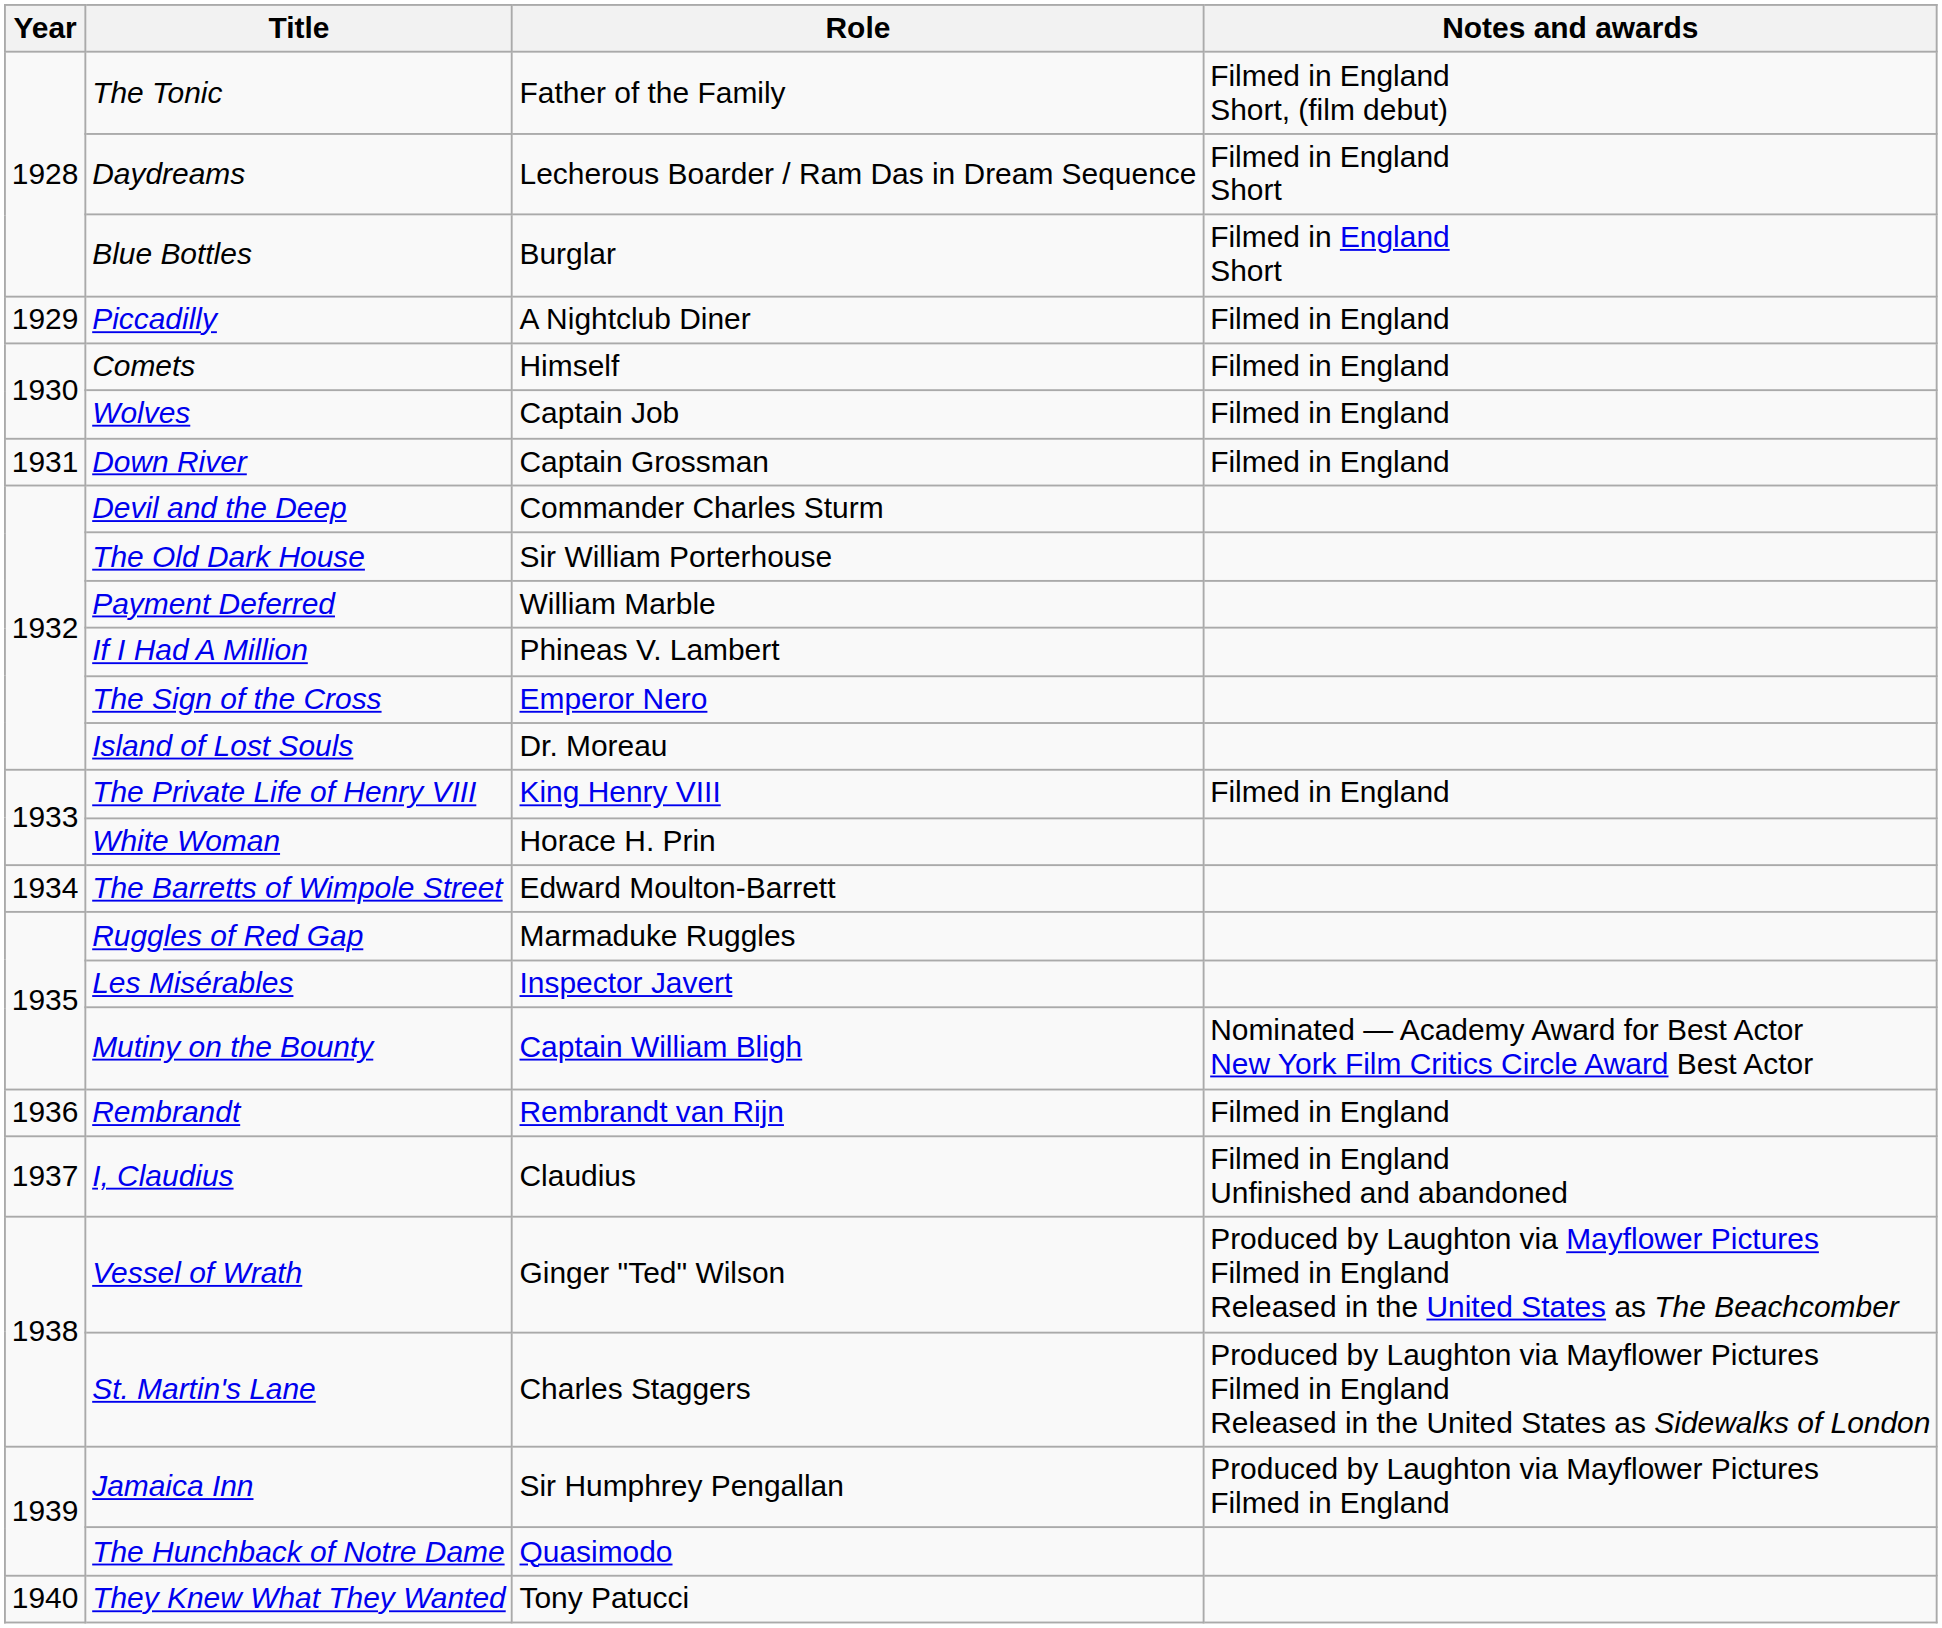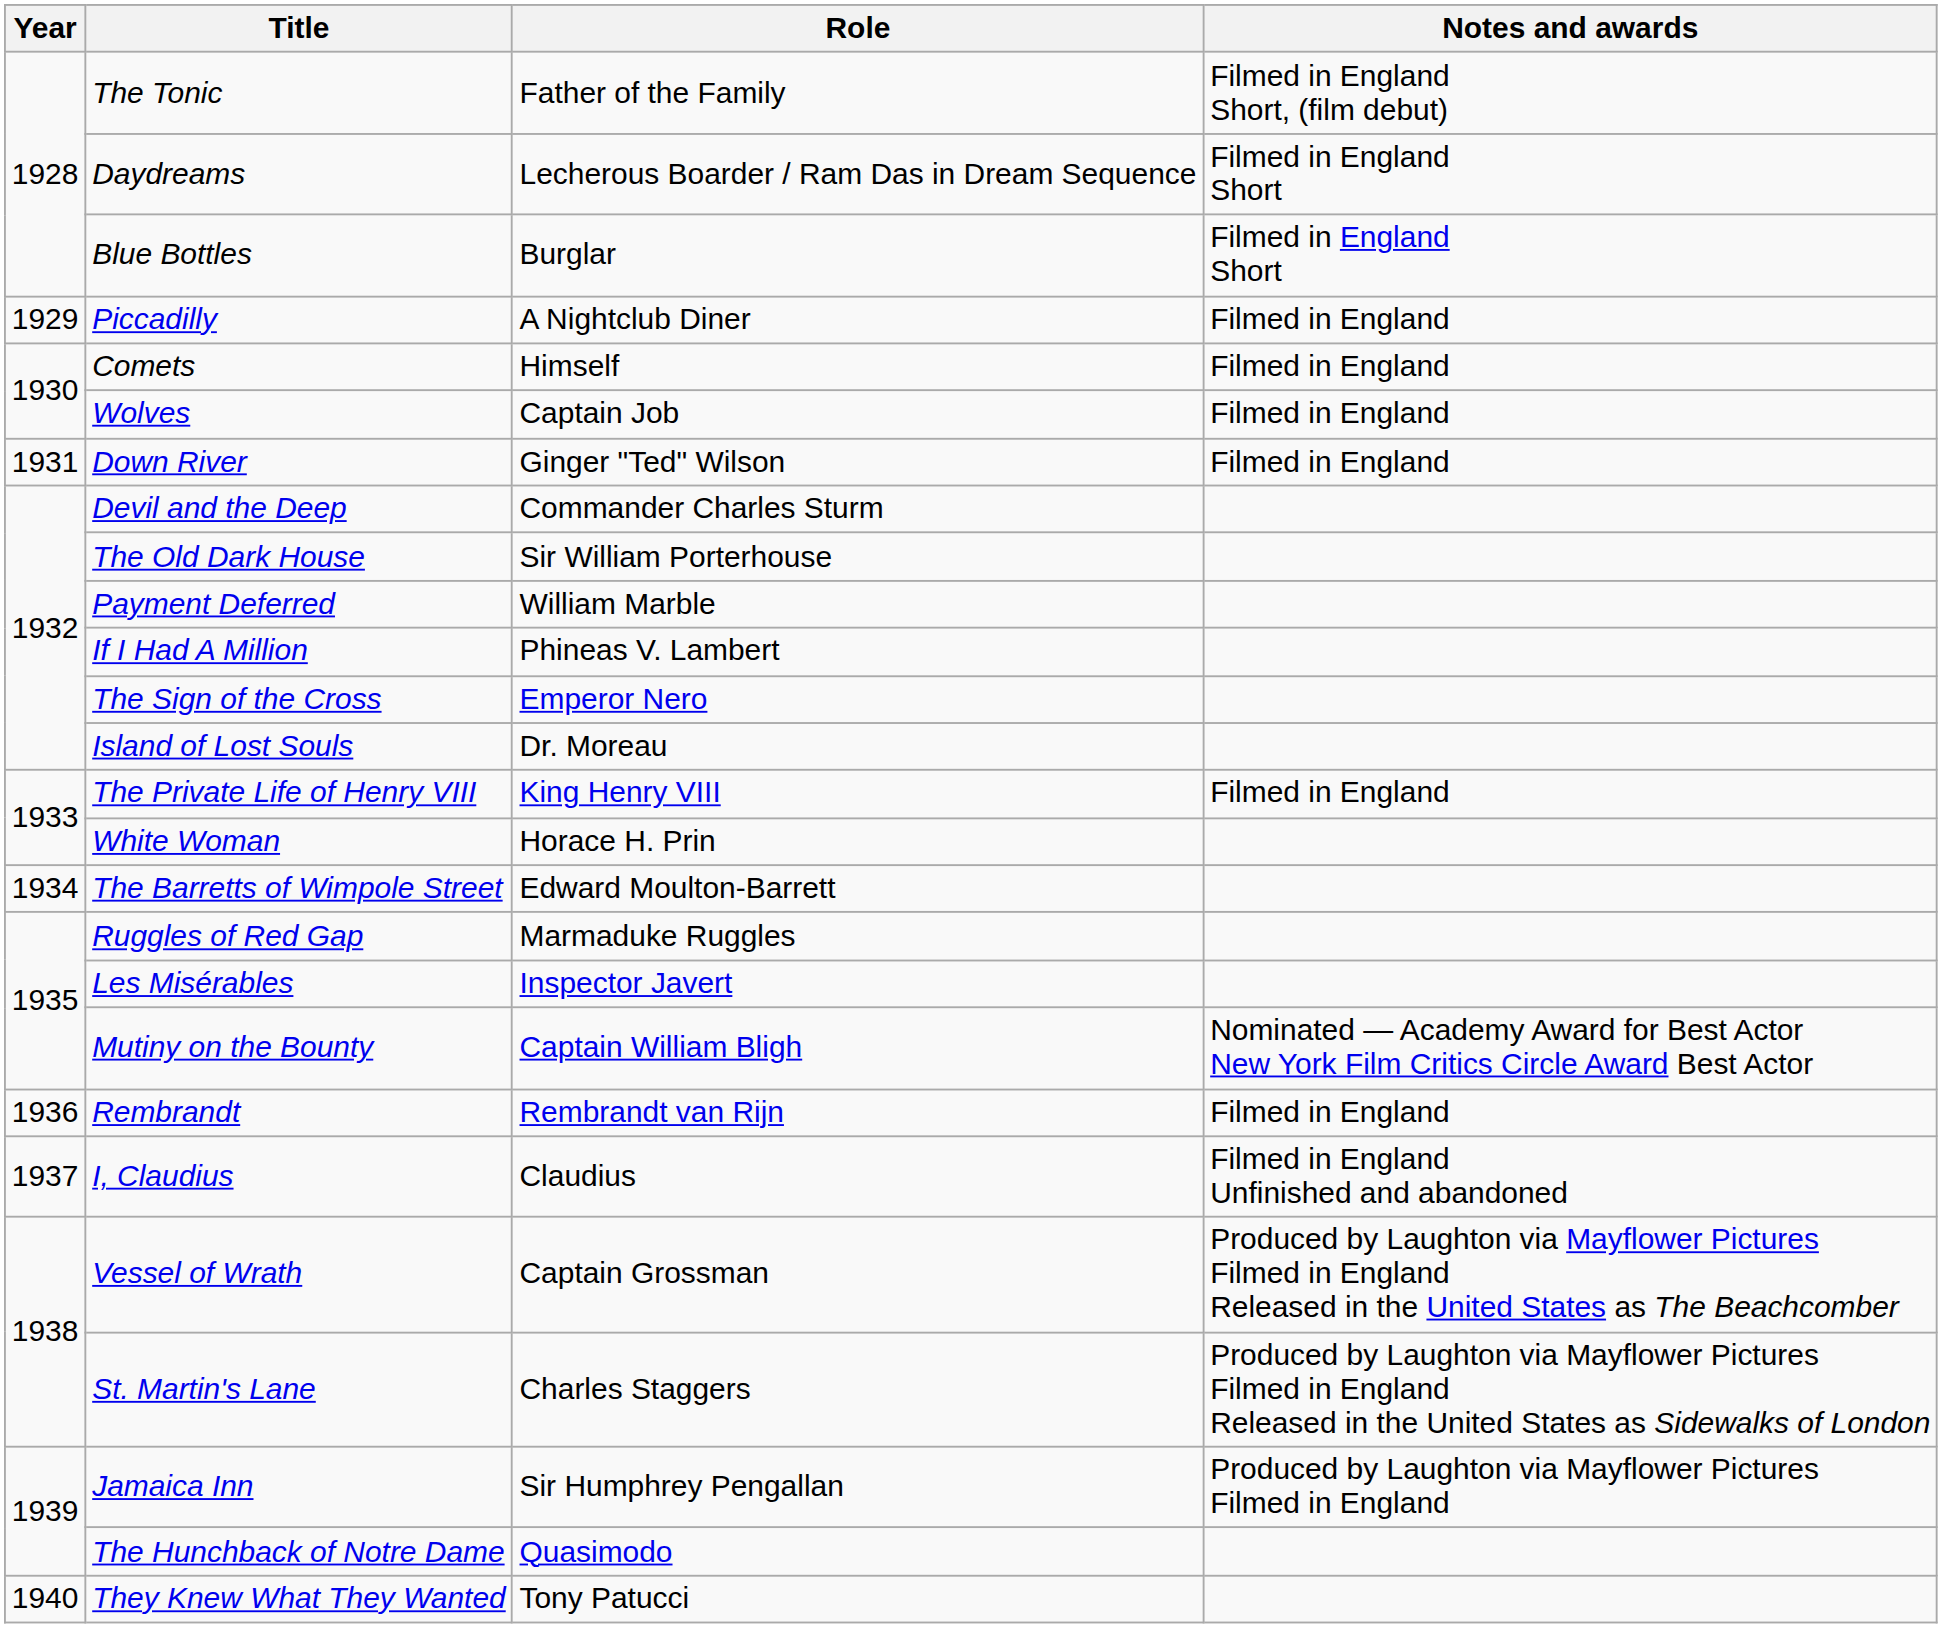 <table class="wikitable">
 <tr>
 <th>Year</th>
 <th>Title</th>
 <th>Role</th>
 <th>Notes and awards</th>
 </tr>
 <tr>
 <td rowspan=3>1928</td>
 <td><em>The Tonic</em></td>
 <td>Father of the Family</td>
 <td>Filmed in England<br>Short, (film debut)</td>
 </tr>
 <tr>
 <td><em>Daydreams</em></td>
 <td>Lecherous Boarder / Ram Das in Dream Sequence</td>
 <td>Filmed in England<br>Short</td>
 </tr>
 <tr>
 <td><em>Blue Bottles</em></td>
 <td>Burglar</td>
 <td>Filmed in <a href='#'>England</a><br>Short</td>
 </tr>
 <tr>
 <td>1929</td>
 <td><em><a href='#'>Piccadilly</a></em></td>
 <td>A Nightclub Diner</td>
 <td>Filmed in England</td>
 </tr>
 <tr>
 <td rowspan=2>1930</td>
 <td><em>Comets</em></td>
 <td>Himself</td>
 <td>Filmed in England</td>
 </tr>
 <tr>
 <td><em><a href='#'>Wolves</a></em></td>
 <td>Captain Job</td>
 <td>Filmed in England</td>
 </tr>
 <tr>
 <td>1931</td>
 <td><em><a href='#'>Down River</a></em></td>
-<td>Captain Grossman</td>
+<td>Ginger "Ted" Wilson</td>
 <td>Filmed in England</td>
 </tr>
 <tr>
 <td rowspan=6>1932</td>
 <td><em><a href='#'>Devil and the Deep</a></em></td>
 <td>Commander Charles Sturm</td>
 <td></td>
 </tr>
 <tr>
 <td><em><a href='#'>The Old Dark House</a></em></td>
 <td>Sir William Porterhouse</td>
 <td></td>
 </tr>
 <tr>
 <td><em><a href='#'>Payment Deferred</a></em></td>
 <td>William Marble</td>
 <td></td>
 </tr>
 <tr>
 <td><em><a href='#'>If I Had A Million</a></em></td>
 <td>Phineas V. Lambert</td>
 <td></td>
 </tr>
 <tr>
 <td><em><a href='#'>The Sign of the Cross</a></em></td>
 <td><a href='#'>Emperor Nero</a></td>
 <td></td>
 </tr>
 <tr>
 <td><em><a href='#'>Island of Lost Souls</a></em></td>
 <td>Dr. Moreau</td>
 <td></td>
 </tr>
 <tr>
 <td rowspan=2>1933</td>
 <td><em><a href='#'>The Private Life of Henry VIII</a></em></td>
 <td><a href='#'>King Henry VIII</a></td>
 <td>Filmed in England</td>
 </tr>
 <tr>
 <td><em><a href='#'>White Woman</a></em></td>
 <td>Horace H. Prin</td>
 <td></td>
 </tr>
 <tr>
 <td>1934</td>
 <td><em><a href='#'>The Barretts of Wimpole Street</a></em></td>
 <td>Edward Moulton-Barrett</td>
 <td></td>
 </tr>
 <tr>
 <td rowspan=3>1935</td>
 <td><em><a href='#'>Ruggles of Red Gap</a></em></td>
 <td>Marmaduke Ruggles</td>
 <td></td>
 </tr>
 <tr>
 <td><em><a href='#'>Les Misérables</a></em></td>
 <td><a href='#'>Inspector Javert</a></td>
 <td></td>
 </tr>
 <tr>
 <td><em><a href='#'>Mutiny on the Bounty</a></em></td>
 <td><a href='#'>Captain William Bligh</a></td>
 <td>Nominated — Academy Award for Best Actor<br><a href='#'>New York Film Critics Circle Award</a> Best Actor</td>
 </tr>
 <tr>
 <td>1936</td>
 <td><em><a href='#'>Rembrandt</a></em></td>
 <td><a href='#'>Rembrandt van Rijn</a></td>
 <td>Filmed in England</td>
 </tr>
 <tr>
 <td>1937</td>
 <td><em><a href='#'>I, Claudius</a></em></td>
 <td>Claudius</td>
 <td>Filmed in England<br>Unfinished and abandoned</td>
 </tr>
 <tr>
 <td rowspan=2>1938</td>
 <td><em><a href='#'>Vessel of Wrath</a></em></td>
-<td>Ginger "Ted" Wilson</td>
+<td>Captain Grossman</td>
 <td>Produced by Laughton via <a href='#'>Mayflower Pictures</a><br>Filmed in England<br>Released in the <a href='#'>United States</a> as <em>The Beachcomber</em></td>
 </tr>
 <tr>
 <td><em><a href='#'>St. Martin's Lane</a></em></td>
 <td>Charles Staggers</td>
 <td>Produced by Laughton via Mayflower Pictures<br>Filmed in England<br>Released in the United States as <em>Sidewalks of London</em></td>
 </tr>
 <tr>
 <td rowspan=2>1939</td>
 <td><em><a href='#'>Jamaica Inn</a></em></td>
 <td>Sir Humphrey Pengallan</td>
 <td>Produced by Laughton via Mayflower Pictures<br>Filmed in England</td>
 </tr>
 <tr>
 <td><em><a href='#'>The Hunchback of Notre Dame</a></em></td>
 <td><a href='#'>Quasimodo</a></td>
 <td></td>
 </tr>
 <tr>
 <td>1940</td>
 <td><em><a href='#'>They Knew What They Wanted</a></em></td>
 <td>Tony Patucci</td>
 <td></td>
 </tr>
 </table>
